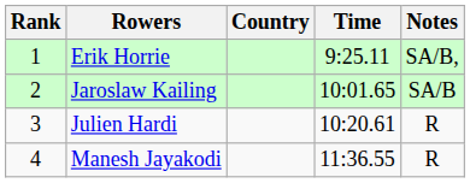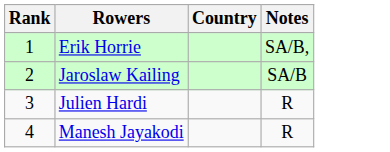 <table class="wikitable" style="text-align:center">
 <tr>
 <th>Rank</th>
 <th>Rowers</th>
 <th>Country</th>
-<th>Time</th>
 <th>Notes</th>
 </tr>
 <tr bgcolor=ccffcc>
 <td>1</td>
 <td align="left"><a href='#'>Erik Horrie</a></td>
 <td align="left"></td>
-<td>9:25.11</td>
 <td>SA/B, <strong></strong></td>
 </tr>
 <tr bgcolor=ccffcc>
 <td>2</td>
 <td align="left"><a href='#'>Jaroslaw Kailing</a></td>
 <td align="left"></td>
-<td>10:01.65</td>
 <td>SA/B</td>
 </tr>
 <tr>
 <td>3</td>
 <td align="left"><a href='#'>Julien Hardi</a></td>
 <td align="left"></td>
-<td>10:20.61</td>
 <td>R</td>
 </tr>
 <tr>
 <td>4</td>
 <td align="left"><a href='#'>Manesh Jayakodi</a></td>
 <td align="left"></td>
-<td>11:36.55</td>
 <td>R</td>
 </tr>
 </table>
